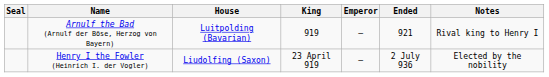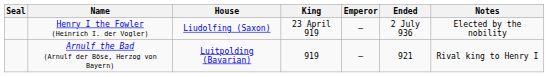 <table class="wikitable" style="text-align:center;">
 <tr>
 <th>Seal</th>
 <th>Name</th>
 <th>House</th>
 <th>King</th>
 <th>Emperor</th>
 <th>Ended</th>
 <th>Notes</th>
 </tr>
 <tr>
 <td></td>
+<td><a href='#'>Henry I the Fowler</a><br><small>(Heinrich I. der Vogler)</small></td>
+<td><a href='#'>Liudolfing (Saxon)</a></td>
+<td>23 April 919</td>
+<td>—</td>
+<td>2 July 936</td>
+<td>Elected by the nobility</td>
+</tr>
+<tr>
+<td></td>
 <td><em><a href='#'>Arnulf the Bad</a></em><br><small>(Arnulf der Böse, Herzog von Bayern)</small></td>
 <td><a href='#'>Luitpolding (Bavarian)</a></td>
 <td>919</td>
 <td>—</td>
 <td>921</td>
 <td>Rival king to Henry I</td>
 </tr>
-<tr>
-<td></td>
-<td><a href='#'>Henry I the Fowler</a><br><small>(Heinrich I. der Vogler)</small></td>
-<td><a href='#'>Liudolfing (Saxon)</a></td>
-<td>23 April 919</td>
-<td>—</td>
-<td>2 July 936</td>
-<td>Elected by the nobility</td>
-</tr>
 </table>
